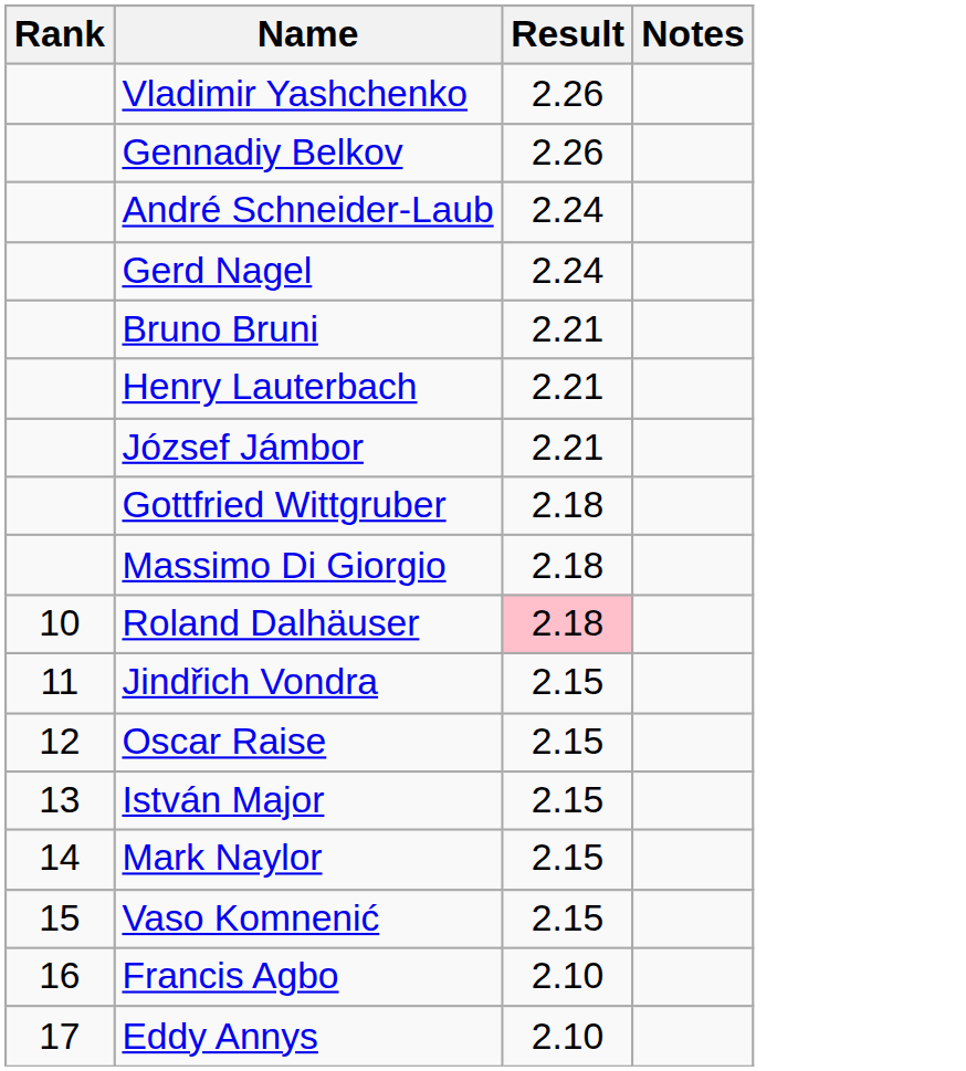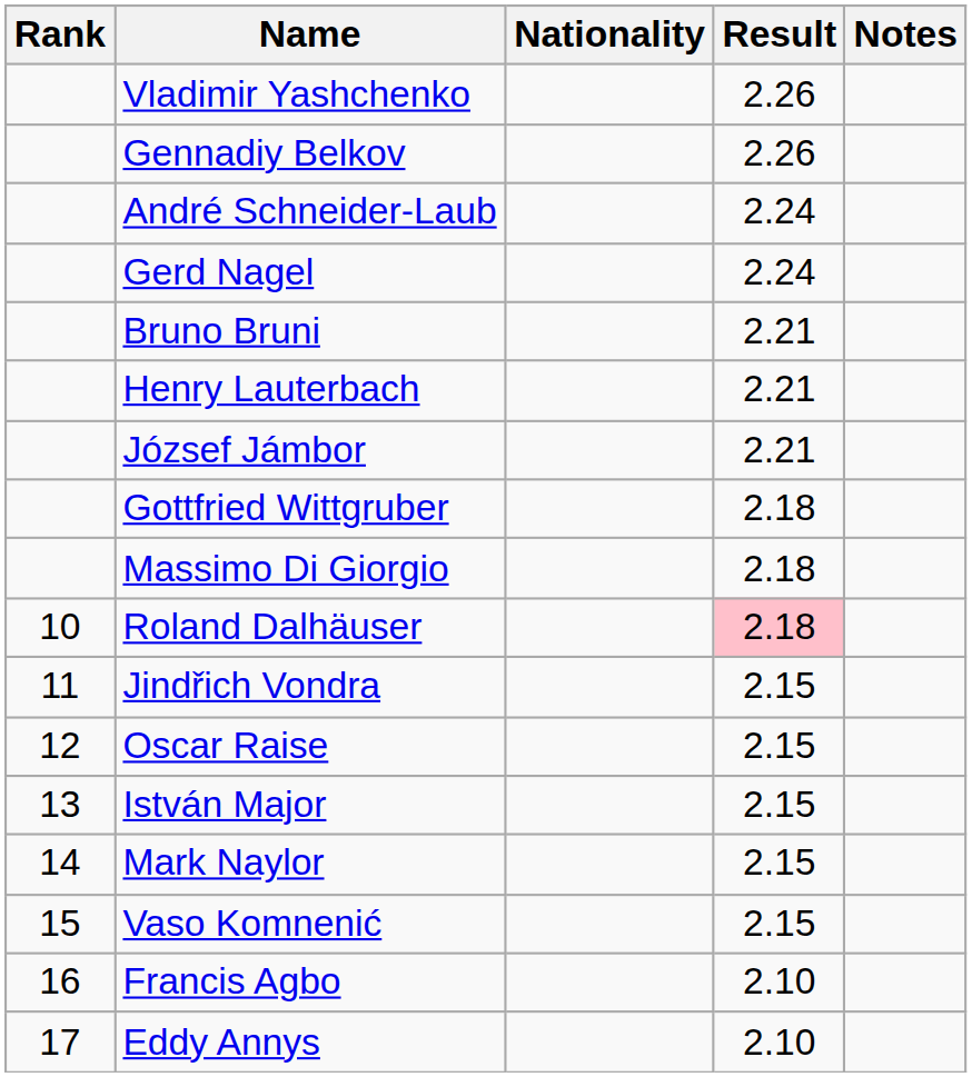 <table class="wikitable sortable" style="text-align:center">
 <tr>
 <th>Rank</th>
 <th>Name</th>
+<th>Nationality</th>
 <th>Result</th>
 <th>Notes</th>
 </tr>
 <tr>
 <td></td>
 <td align="left"><a href='#'>Vladimir Yashchenko</a></td>
+<td align=left></td>
 <td>2.26</td>
 <td></td>
 </tr>
 <tr>
 <td></td>
 <td align="left"><a href='#'>Gennadiy Belkov</a></td>
+<td align=left></td>
 <td>2.26</td>
 <td></td>
 </tr>
 <tr>
 <td></td>
 <td align="left"><a href='#'>André Schneider-Laub</a></td>
+<td align=left></td>
 <td>2.24</td>
 <td></td>
 </tr>
 <tr>
 <td></td>
 <td align="left"><a href='#'>Gerd Nagel</a></td>
+<td align=left></td>
 <td>2.24</td>
 <td></td>
 </tr>
 <tr>
 <td></td>
 <td align="left"><a href='#'>Bruno Bruni</a></td>
+<td align=left></td>
 <td>2.21</td>
 <td></td>
 </tr>
 <tr>
 <td></td>
 <td align="left"><a href='#'>Henry Lauterbach</a></td>
+<td align=left></td>
 <td>2.21</td>
 <td></td>
 </tr>
 <tr>
 <td></td>
 <td align="left"><a href='#'>József Jámbor</a></td>
+<td align=left></td>
 <td>2.21</td>
 <td></td>
 </tr>
 <tr>
 <td></td>
 <td align="left"><a href='#'>Gottfried Wittgruber</a></td>
+<td align=left></td>
 <td>2.18</td>
 <td></td>
 </tr>
 <tr>
 <td></td>
 <td align="left"><a href='#'>Massimo Di Giorgio</a></td>
+<td align=left></td>
 <td>2.18</td>
 <td></td>
 </tr>
 <tr>
 <td>10</td>
 <td align="left"><a href='#'>Roland Dalhäuser</a></td>
+<td align=left></td>
 <td style="background: pink;">2.18</td>
 <td></td>
 </tr>
 <tr>
 <td>11</td>
 <td align="left"><a href='#'>Jindřich Vondra</a></td>
+<td align=left></td>
 <td>2.15</td>
 <td></td>
 </tr>
 <tr>
 <td>12</td>
 <td align="left"><a href='#'>Oscar Raise</a></td>
+<td align=left></td>
 <td>2.15</td>
 <td></td>
 </tr>
 <tr>
 <td>13</td>
 <td align="left"><a href='#'>István Major</a></td>
+<td align=left></td>
 <td>2.15</td>
 <td></td>
 </tr>
 <tr>
 <td>14</td>
 <td align="left"><a href='#'>Mark Naylor</a></td>
+<td align=left></td>
 <td>2.15</td>
 <td></td>
 </tr>
 <tr>
 <td>15</td>
 <td align="left"><a href='#'>Vaso Komnenić</a></td>
+<td align=left></td>
 <td>2.15</td>
 <td></td>
 </tr>
 <tr>
 <td>16</td>
 <td align="left"><a href='#'>Francis Agbo</a></td>
+<td align=left></td>
 <td>2.10</td>
 <td></td>
 </tr>
 <tr>
 <td>17</td>
 <td align="left"><a href='#'>Eddy Annys</a></td>
+<td align=left></td>
 <td>2.10</td>
 <td></td>
 </tr>
 </table>
